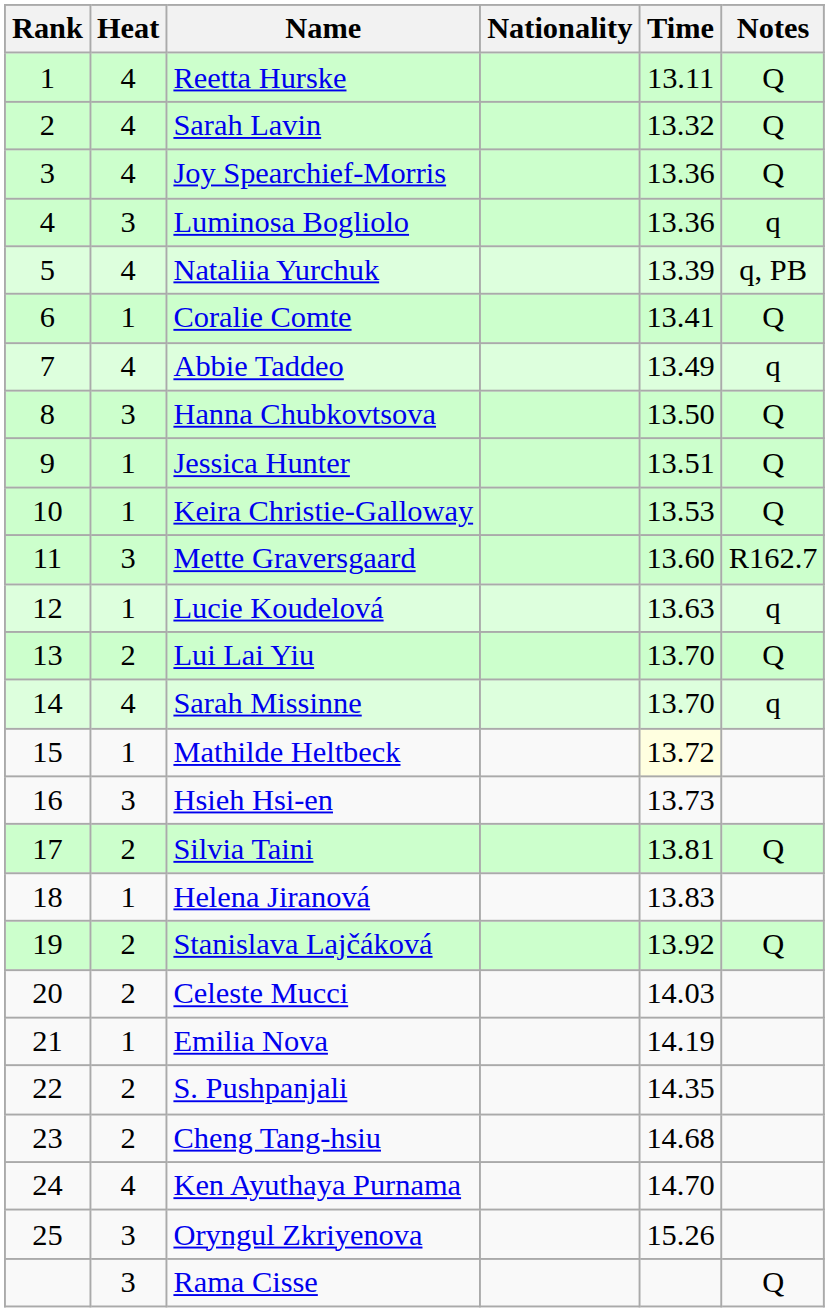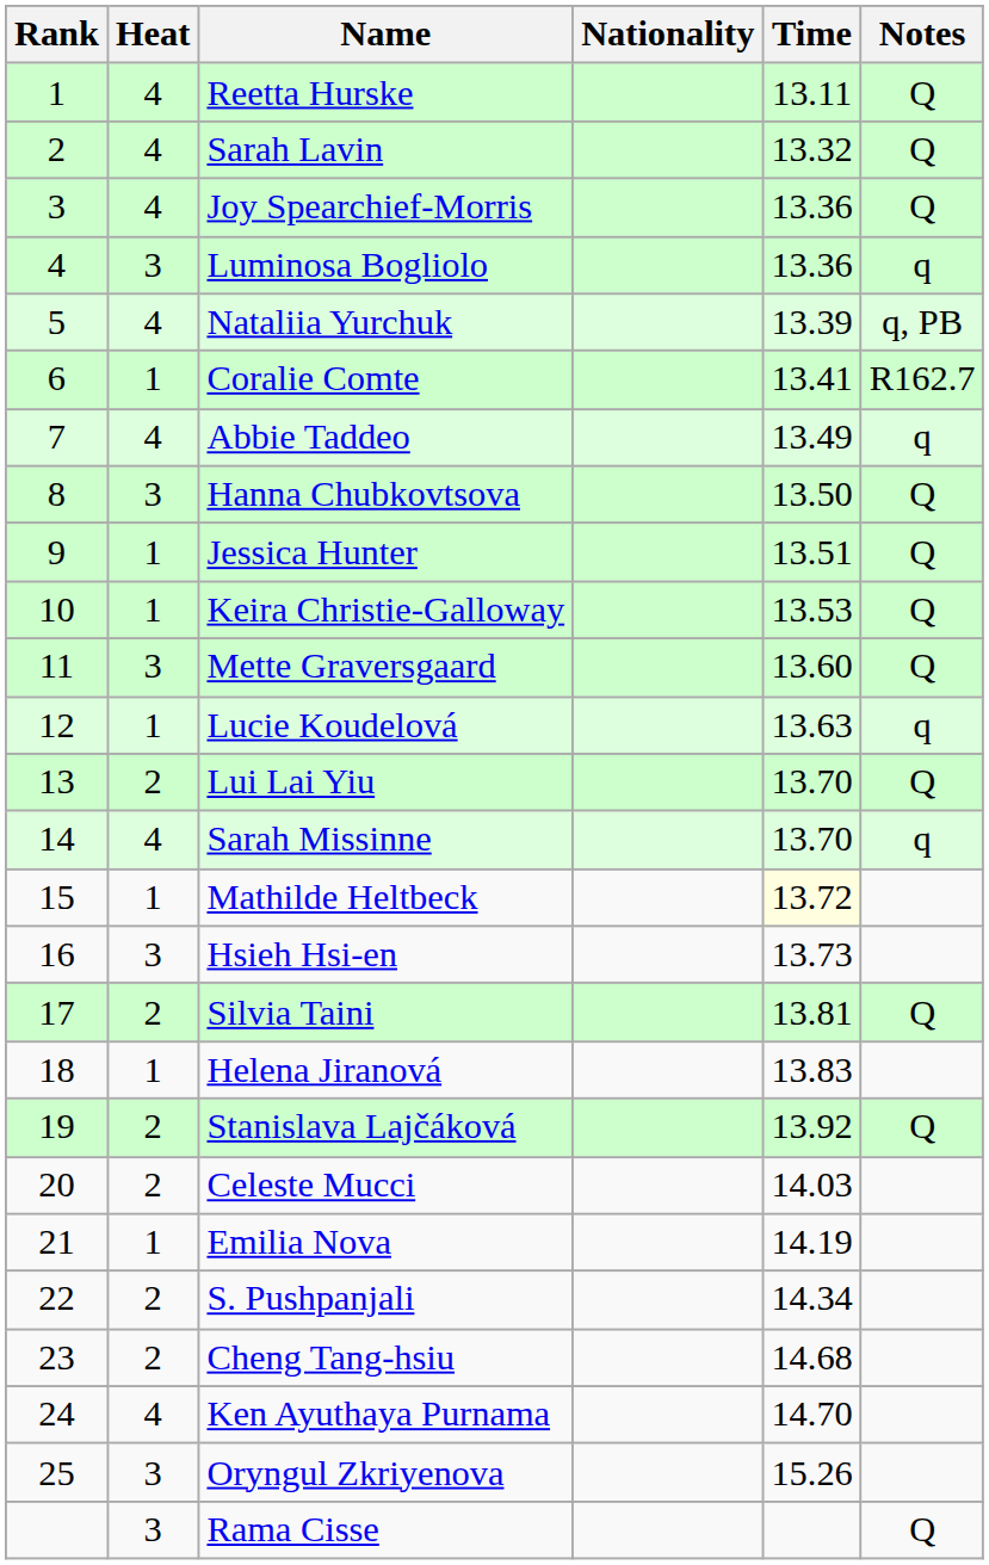 <table class="wikitable sortable" style="text-align:center">
 <tr>
 <th>Rank</th>
 <th>Heat</th>
 <th>Name</th>
 <th>Nationality</th>
 <th>Time</th>
 <th>Notes</th>
 </tr>
 <tr bgcolor=ccffcc>
 <td>1</td>
 <td>4</td>
 <td align=left><a href='#'>Reetta Hurske</a></td>
 <td align=left></td>
 <td>13.11</td>
 <td>Q</td>
 </tr>
 <tr bgcolor=ccffcc>
 <td>2</td>
 <td>4</td>
 <td align=left><a href='#'>Sarah Lavin</a></td>
 <td align=left></td>
 <td>13.32</td>
 <td>Q</td>
 </tr>
 <tr bgcolor=ccffcc>
 <td>3</td>
 <td>4</td>
 <td align=left><a href='#'>Joy Spearchief-Morris</a></td>
 <td align=left></td>
 <td>13.36</td>
 <td>Q</td>
 </tr>
 <tr bgcolor=ccffcc>
 <td>4</td>
 <td>3</td>
 <td align=left><a href='#'>Luminosa Bogliolo</a></td>
 <td align=left></td>
 <td>13.36</td>
 <td>q</td>
 </tr>
 <tr bgcolor=ddffdd>
 <td>5</td>
 <td>4</td>
 <td align=left><a href='#'>Nataliia Yurchuk</a></td>
 <td align=left></td>
 <td>13.39</td>
 <td>q, PB</td>
 </tr>
 <tr bgcolor=ccffcc>
 <td>6</td>
 <td>1</td>
 <td align=left><a href='#'>Coralie Comte</a></td>
 <td align=left></td>
 <td>13.41</td>
-<td>Q</td>
+<td>R162.7</td>
 </tr>
 <tr bgcolor=ddffdd>
 <td>7</td>
 <td>4</td>
 <td align=left><a href='#'>Abbie Taddeo</a></td>
 <td align=left></td>
 <td>13.49</td>
 <td>q</td>
 </tr>
 <tr bgcolor=ccffcc>
 <td>8</td>
 <td>3</td>
 <td align=left><a href='#'>Hanna Chubkovtsova</a></td>
 <td align=left></td>
 <td>13.50</td>
 <td>Q</td>
 </tr>
 <tr bgcolor=ccffcc>
 <td>9</td>
 <td>1</td>
 <td align=left><a href='#'>Jessica Hunter</a></td>
 <td align=left></td>
 <td>13.51</td>
 <td>Q</td>
 </tr>
 <tr bgcolor=ccffcc>
 <td>10</td>
 <td>1</td>
 <td align=left><a href='#'>Keira Christie-Galloway</a></td>
 <td align=left></td>
 <td>13.53</td>
 <td>Q</td>
 </tr>
 <tr bgcolor=ccffcc>
 <td>11</td>
 <td>3</td>
 <td align=left><a href='#'>Mette Graversgaard</a></td>
 <td align=left></td>
 <td>13.60</td>
-<td>R162.7</td>
+<td>Q</td>
 </tr>
 <tr bgcolor=ddffdd>
 <td>12</td>
 <td>1</td>
 <td align=left><a href='#'>Lucie Koudelová</a></td>
 <td align=left></td>
 <td>13.63</td>
 <td>q</td>
 </tr>
 <tr bgcolor=ccffcc>
 <td>13</td>
 <td>2</td>
 <td align=left><a href='#'>Lui Lai Yiu</a></td>
 <td align=left></td>
 <td>13.70</td>
 <td>Q</td>
 </tr>
 <tr bgcolor=ddffdd>
 <td>14</td>
 <td>4</td>
 <td align=left><a href='#'>Sarah Missinne</a></td>
 <td align=left></td>
 <td>13.70</td>
 <td>q</td>
 </tr>
 <tr>
 <td>15</td>
 <td>1</td>
 <td align=left><a href='#'>Mathilde Heltbeck</a></td>
 <td align=left></td>
 <td style="background: lightyellow;">13.72</td>
 <td></td>
 </tr>
 <tr>
 <td>16</td>
 <td>3</td>
 <td align=left><a href='#'>Hsieh Hsi-en</a></td>
 <td align=left></td>
 <td>13.73</td>
 <td></td>
 </tr>
 <tr bgcolor=ccffcc>
 <td>17</td>
 <td>2</td>
 <td align=left><a href='#'>Silvia Taini</a></td>
 <td align=left></td>
 <td>13.81</td>
 <td>Q</td>
 </tr>
 <tr>
 <td>18</td>
 <td>1</td>
 <td align=left><a href='#'>Helena Jiranová</a></td>
 <td align=left></td>
 <td>13.83</td>
 <td></td>
 </tr>
 <tr bgcolor=ccffcc>
 <td>19</td>
 <td>2</td>
 <td align=left><a href='#'>Stanislava Lajčáková</a></td>
 <td align=left></td>
 <td>13.92</td>
 <td>Q</td>
 </tr>
 <tr>
 <td>20</td>
 <td>2</td>
 <td align=left><a href='#'>Celeste Mucci</a></td>
 <td align=left></td>
 <td>14.03</td>
 <td></td>
 </tr>
 <tr>
 <td>21</td>
 <td>1</td>
 <td align=left><a href='#'>Emilia Nova</a></td>
 <td align=left></td>
 <td>14.19</td>
 <td></td>
 </tr>
 <tr>
 <td>22</td>
 <td>2</td>
 <td align=left><a href='#'>S. Pushpanjali</a></td>
 <td align=left></td>
-<td>14.35</td>
+<td>14.34</td>
 <td></td>
 </tr>
 <tr>
 <td>23</td>
 <td>2</td>
 <td align=left><a href='#'>Cheng Tang-hsiu</a></td>
 <td align=left></td>
 <td>14.68</td>
 <td></td>
 </tr>
 <tr>
 <td>24</td>
 <td>4</td>
 <td align=left><a href='#'>Ken Ayuthaya Purnama</a></td>
 <td align=left></td>
 <td>14.70</td>
 <td></td>
 </tr>
 <tr>
 <td>25</td>
 <td>3</td>
 <td align=left><a href='#'>Oryngul Zkriyenova</a></td>
 <td align=left></td>
 <td>15.26</td>
 <td></td>
 </tr>
 <tr>
 <td></td>
 <td>3</td>
 <td align=left><a href='#'>Rama Cisse</a></td>
 <td align=left></td>
 <td></td>
 <td>Q</td>
 </tr>
 </table>
